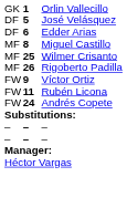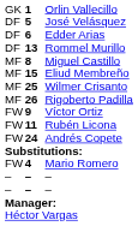 <table style = "font-size: 90%" cellspacing = "0" cellpadding = "0">
 <tr>
 <td colspan = 4></td>
 </tr>
 <tr>
 <th style="width:25px;"></th>
 <th style="width:25px;"></th>
 </tr>
 <tr>
 <td>GK</td>
 <td><strong>1</strong></td>
 <td> <a href='#'>Orlin Vallecillo</a></td>
 </tr>
 <tr>
 <td>DF</td>
 <td><strong>5</strong></td>
 <td> <a href='#'>José Velásquez</a></td>
 </tr>
 <tr>
 <td>DF</td>
 <td><strong>6</strong></td>
 <td> <a href='#'>Edder Arias</a></td>
 </tr>
 <tr>
+<td>DF</td>
+<td><strong>13</strong></td>
+<td> <a href='#'>Rommel Murillo</a></td>
+<td></td>
+<td></td>
+</tr>
+<tr>
 <td>MF</td>
 <td><strong>8</strong></td>
 <td> <a href='#'>Miguel Castillo</a></td>
+</tr>
+<tr>
+<td>MF</td>
+<td><strong>15</strong></td>
+<td> <a href='#'>Eliud Membreño</a></td>
+<td></td>
+<td></td>
 </tr>
 <tr>
 <td>MF</td>
 <td><strong>25</strong></td>
 <td> <a href='#'>Wilmer Crisanto</a></td>
 </tr>
 <tr>
 <td>MF</td>
 <td><strong>26</strong></td>
 <td> <a href='#'>Rigoberto Padilla</a></td>
 <td></td>
 <td></td>
 </tr>
 <tr>
 <td>FW</td>
 <td><strong>9</strong></td>
 <td> <a href='#'>Víctor Ortiz</a></td>
 </tr>
 <tr>
 <td>FW</td>
 <td><strong>11</strong></td>
 <td> <a href='#'>Rubén Licona</a></td>
 </tr>
 <tr>
 <td>FW</td>
 <td><strong>24</strong></td>
 <td> <a href='#'>Andrés Copete</a></td>
 </tr>
 <tr>
 <td colspan = 3><strong>Substitutions:</strong></td>
 </tr>
 <tr>
+<td>FW</td>
+<td><strong>4</strong></td>
+<td> <a href='#'>Mario Romero</a></td>
+<td></td>
+<td></td>
+</tr>
+<tr>
 <td>–</td>
 <td><strong>–</strong></td>
 <td> –</td>
 </tr>
 <tr>
 <td>–</td>
 <td><strong>–</strong></td>
 <td> –</td>
 </tr>
 <tr>
 <td colspan = 3><strong>Manager:</strong></td>
 </tr>
 <tr>
 <td colspan = 3> <a href='#'>Héctor Vargas</a></td>
 </tr>
 </table>
